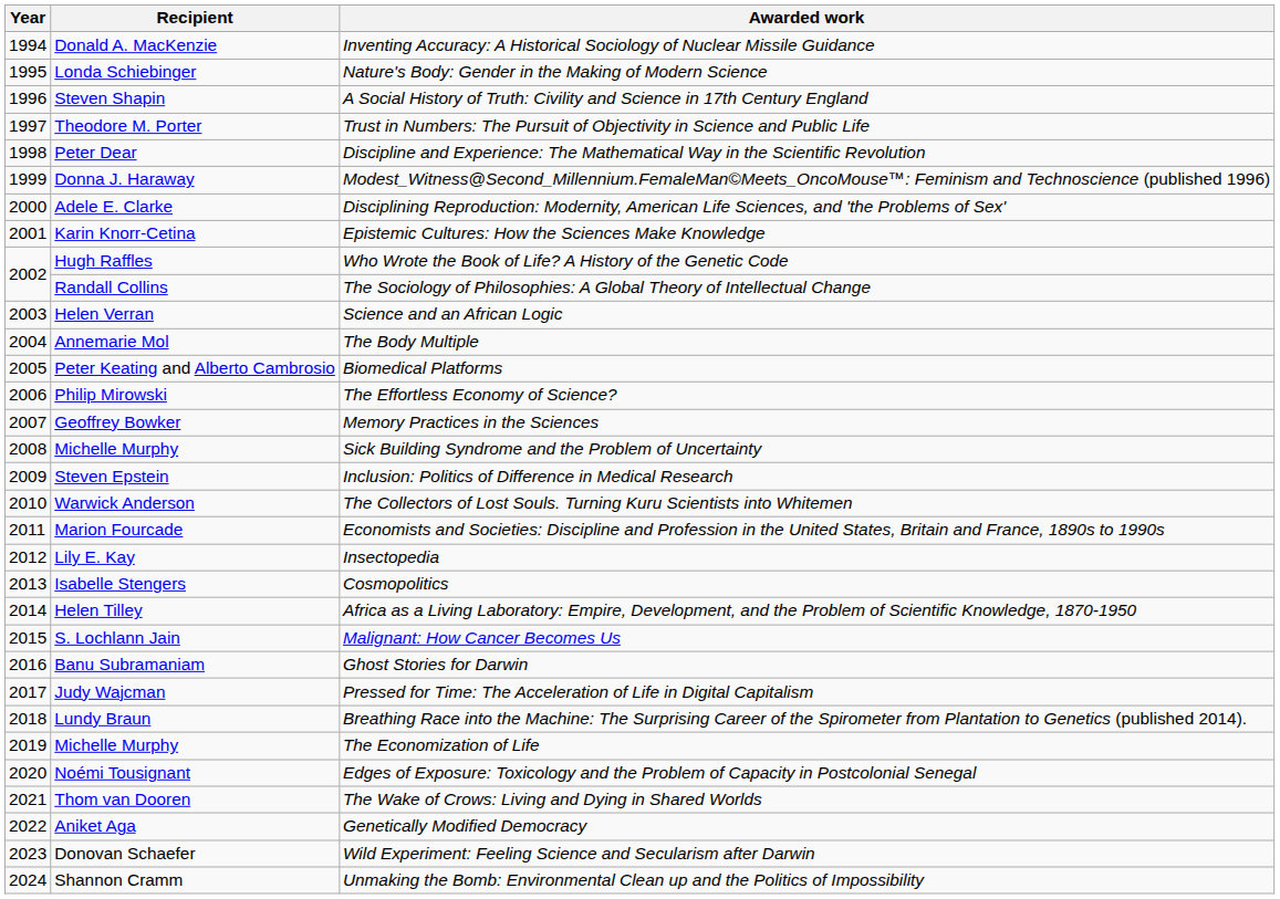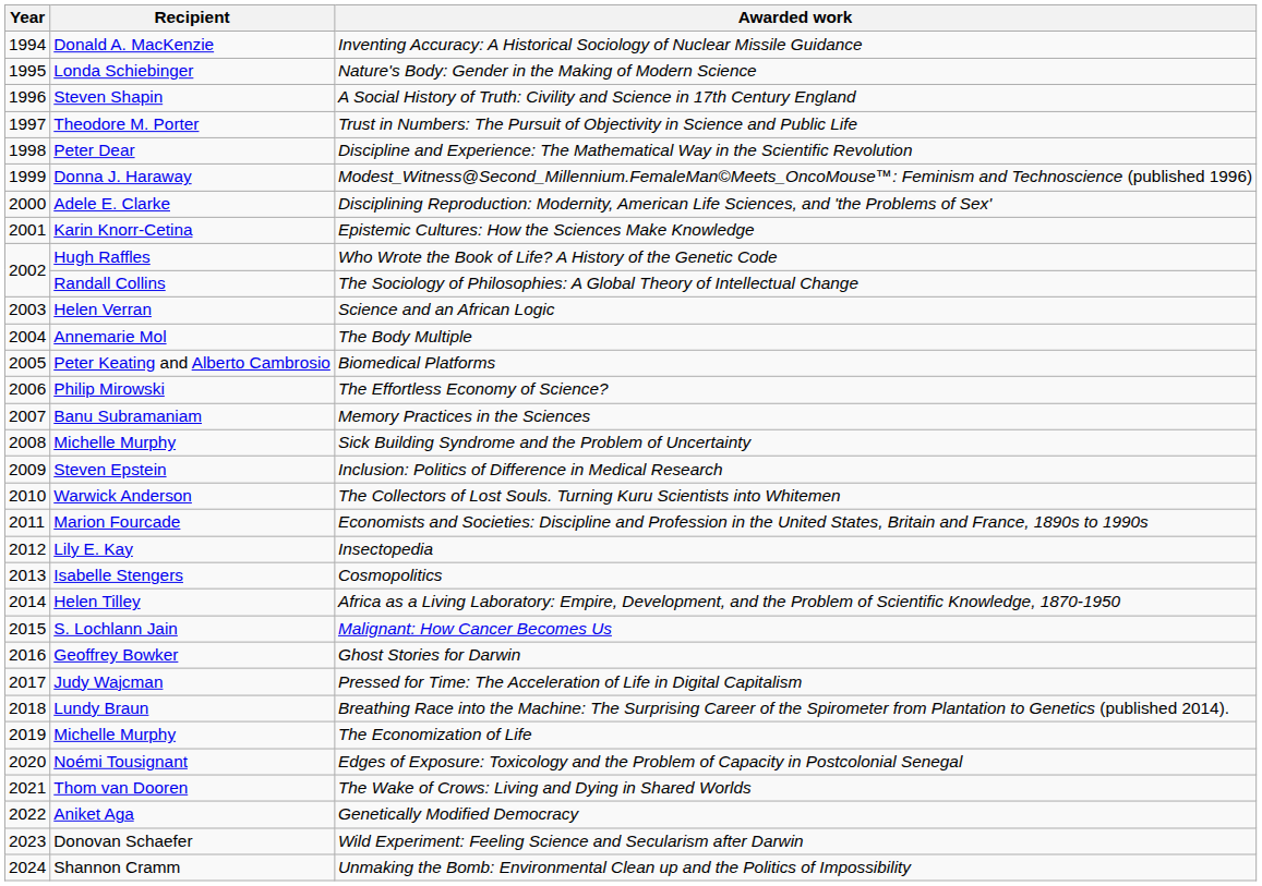 <table class="wikitable">
 <tr>
 <th>Year</th>
 <th>Recipient</th>
 <th>Awarded work</th>
 </tr>
 <tr>
 <td>1994</td>
 <td><a href='#'>Donald A. MacKenzie</a></td>
 <td><em>Inventing Accuracy: A Historical Sociology of Nuclear Missile Guidance</em></td>
 </tr>
 <tr>
 <td>1995</td>
 <td><a href='#'>Londa Schiebinger</a></td>
 <td><em>Nature's Body: Gender in the Making of Modern Science</em></td>
 </tr>
 <tr>
 <td>1996</td>
 <td><a href='#'>Steven Shapin</a></td>
 <td><em>A Social History of Truth: Civility and Science in 17th Century England</em></td>
 </tr>
 <tr>
 <td>1997</td>
 <td><a href='#'>Theodore M. Porter</a></td>
 <td><em>Trust in Numbers: The Pursuit of Objectivity in Science and Public Life</em></td>
 </tr>
 <tr>
 <td>1998</td>
 <td><a href='#'>Peter Dear</a></td>
 <td><em>Discipline and Experience: The Mathematical Way in the Scientific Revolution</em></td>
 </tr>
 <tr>
 <td>1999</td>
 <td><a href='#'>Donna J. Haraway</a></td>
 <td><em>Modest_Witness@Second_Millennium.FemaleMan©Meets_OncoMouse™: Feminism and Technoscience</em> (published 1996)</td>
 </tr>
 <tr>
 <td>2000</td>
 <td><a href='#'>Adele E. Clarke</a></td>
 <td><em>Disciplining Reproduction: Modernity, American Life Sciences, and 'the Problems of Sex' </em></td>
 </tr>
 <tr>
 <td>2001</td>
 <td><a href='#'>Karin Knorr-Cetina</a></td>
 <td><em>Epistemic Cultures: How the Sciences Make Knowledge</em></td>
 </tr>
 <tr>
 <td rowspan="2">2002</td>
 <td><a href='#'>Hugh Raffles</a></td>
 <td><em>Who Wrote the Book of Life? A History of the Genetic Code</em></td>
 </tr>
 <tr>
 <td><a href='#'>Randall Collins</a></td>
 <td><em>The Sociology of Philosophies: A Global Theory of Intellectual Change</em></td>
 </tr>
 <tr>
 <td>2003</td>
 <td><a href='#'>Helen Verran</a></td>
 <td><em>Science and an African Logic</em></td>
 </tr>
 <tr>
 <td>2004</td>
 <td><a href='#'>Annemarie Mol</a></td>
 <td><em>The Body Multiple</em></td>
 </tr>
 <tr>
 <td>2005</td>
 <td><a href='#'>Peter Keating</a> and <a href='#'>Alberto Cambrosio</a></td>
 <td><em>Biomedical Platforms</em></td>
 </tr>
 <tr>
 <td>2006</td>
 <td><a href='#'>Philip Mirowski</a></td>
 <td><em>The Effortless Economy of Science?</em></td>
 </tr>
 <tr>
 <td>2007</td>
-<td><a href='#'>Geoffrey Bowker</a></td>
+<td><a href='#'>Banu Subramaniam</a></td>
 <td><em>Memory Practices in the Sciences</em></td>
 </tr>
 <tr>
 <td>2008</td>
 <td><a href='#'>Michelle Murphy</a></td>
 <td><em>Sick Building Syndrome and the Problem of Uncertainty</em></td>
 </tr>
 <tr>
 <td>2009</td>
 <td><a href='#'>Steven Epstein</a></td>
 <td><em>Inclusion: Politics of Difference in Medical Research</em></td>
 </tr>
 <tr>
 <td>2010</td>
 <td><a href='#'>Warwick Anderson</a></td>
 <td><em>The Collectors of Lost Souls. Turning Kuru Scientists into Whitemen</em></td>
 </tr>
 <tr>
 <td>2011</td>
 <td><a href='#'>Marion Fourcade</a></td>
 <td><em>Economists and Societies: Discipline and Profession in the United States, Britain and France, 1890s to 1990s</em></td>
 </tr>
 <tr>
 <td>2012</td>
 <td><a href='#'>Lily E. Kay</a></td>
 <td><em>Insectopedia</em></td>
 </tr>
 <tr>
 <td>2013</td>
 <td><a href='#'>Isabelle Stengers</a></td>
 <td><em>Cosmopolitics</em></td>
 </tr>
 <tr>
 <td>2014</td>
 <td><a href='#'>Helen Tilley</a></td>
 <td><em>Africa as a Living Laboratory: Empire, Development, and the Problem of Scientific Knowledge, 1870-1950</em></td>
 </tr>
 <tr>
 <td>2015</td>
 <td><a href='#'>S. Lochlann Jain</a></td>
 <td><em><a href='#'>Malignant: How Cancer Becomes Us</a></em></td>
 </tr>
 <tr>
 <td>2016</td>
-<td><a href='#'>Banu Subramaniam</a></td>
+<td><a href='#'>Geoffrey Bowker</a></td>
 <td><em>Ghost Stories for Darwin</em></td>
 </tr>
 <tr>
 <td>2017</td>
 <td><a href='#'>Judy Wajcman</a></td>
 <td><em>Pressed for Time: The Acceleration of Life in Digital Capitalism</em></td>
 </tr>
 <tr>
 <td>2018</td>
 <td><a href='#'>Lundy Braun</a></td>
 <td><em>Breathing Race into the Machine: The Surprising Career of the Spirometer from Plantation to Genetics</em> (published 2014).</td>
 </tr>
 <tr>
 <td>2019</td>
 <td><a href='#'>Michelle Murphy</a></td>
 <td><em>The Economization of Life</em></td>
 </tr>
 <tr>
 <td>2020</td>
 <td><a href='#'>Noémi Tousignant</a></td>
 <td><em>Edges of Exposure: Toxicology and the Problem of Capacity in Postcolonial Senegal</em></td>
 </tr>
 <tr>
 <td>2021</td>
 <td><a href='#'>Thom van Dooren</a></td>
 <td><em>The Wake of Crows: Living and Dying in Shared Worlds</em></td>
 </tr>
 <tr>
 <td>2022</td>
 <td><a href='#'>Aniket Aga</a></td>
 <td><em>Genetically Modified Democracy</em></td>
 </tr>
 <tr>
 <td>2023</td>
 <td>Donovan Schaefer</td>
 <td><em>Wild Experiment: Feeling Science and Secularism after Darwin</em></td>
 </tr>
 <tr>
 <td>2024</td>
 <td>Shannon Cramm</td>
 <td><em>Unmaking the Bomb:</em> <em>Environmental Clean up and the Politics of Impossibility</em></td>
 </tr>
 </table>
